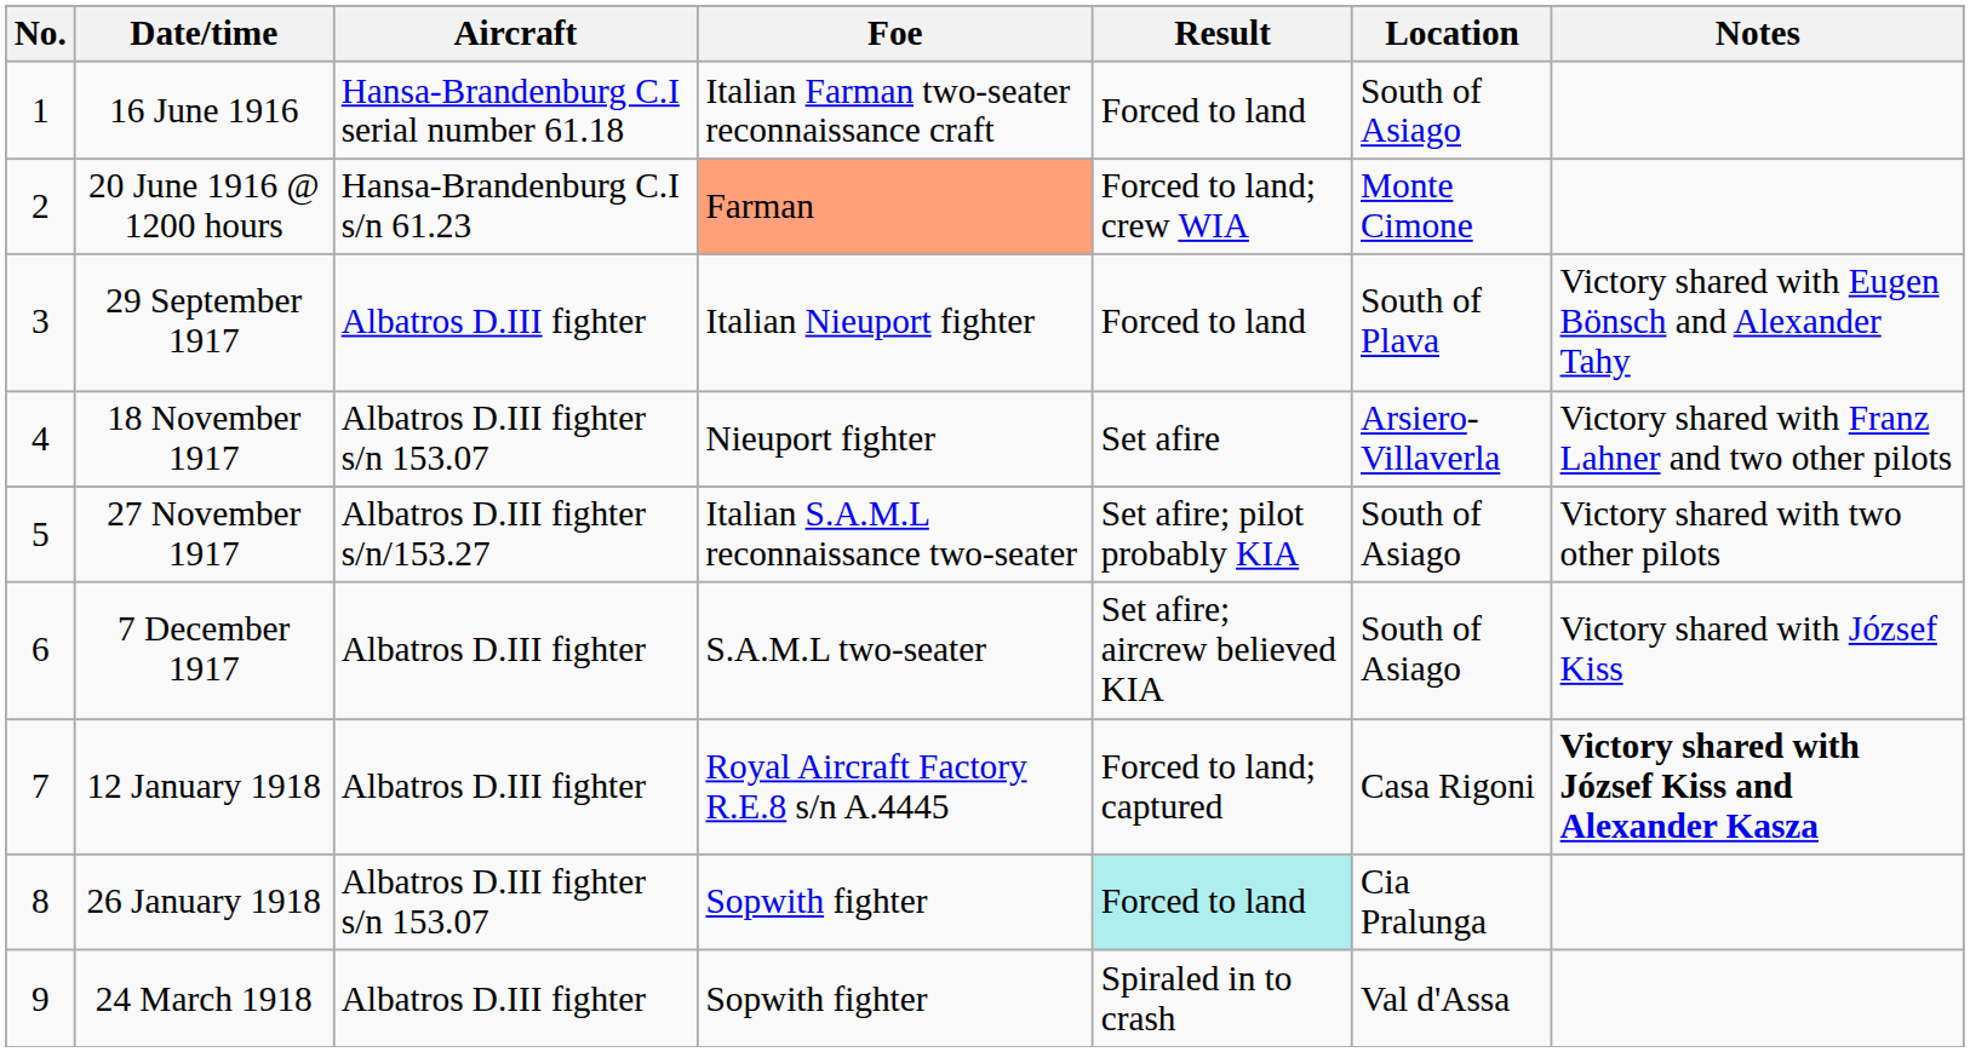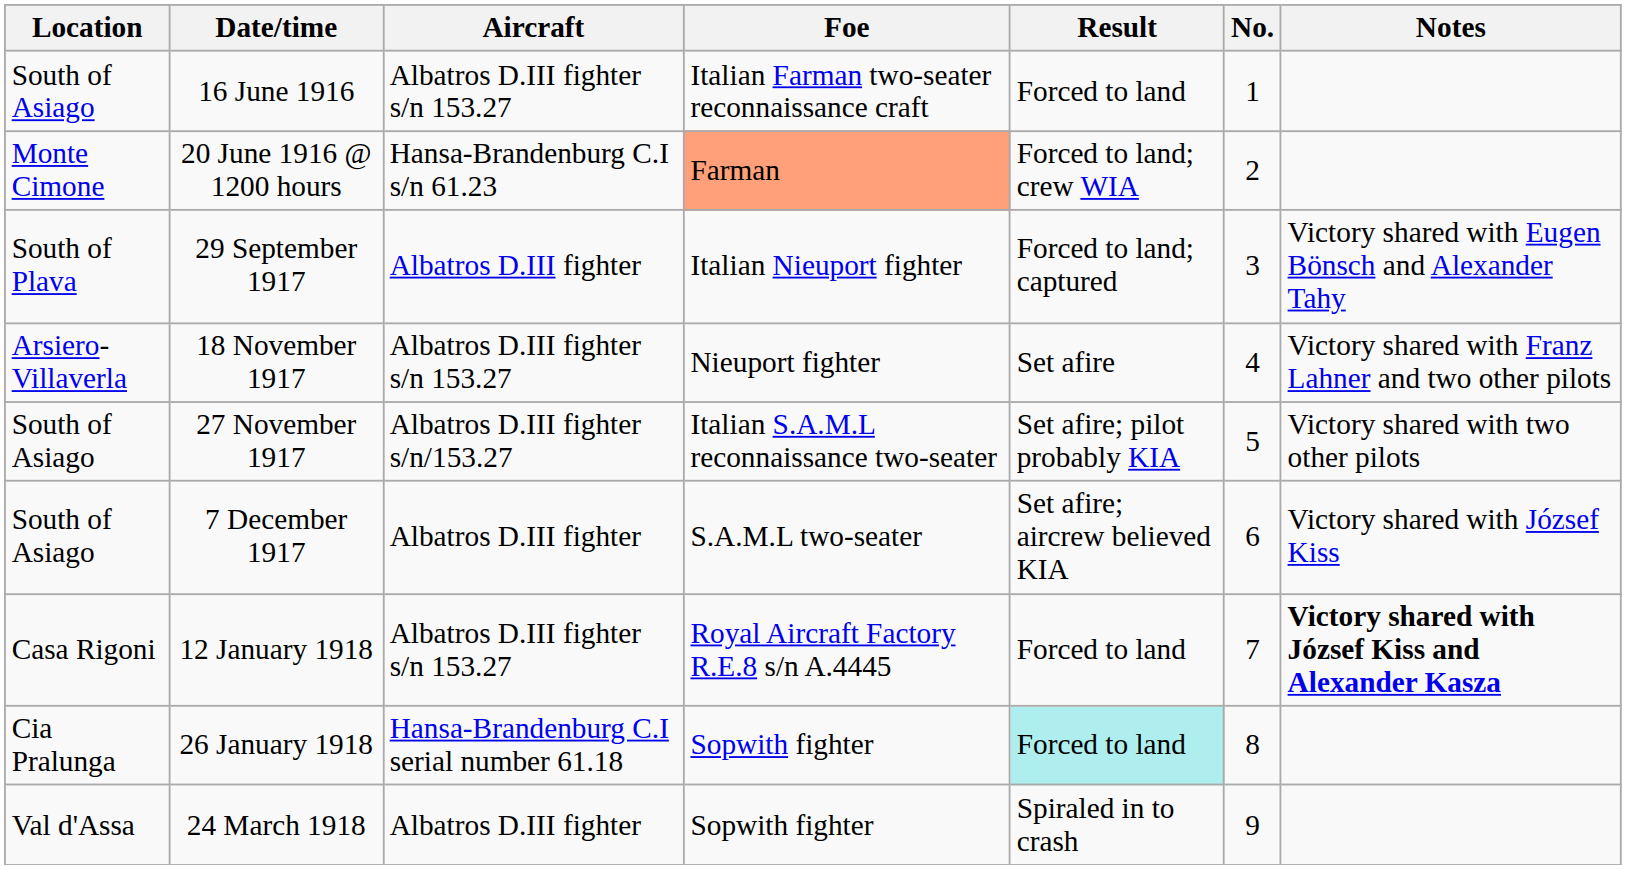 <table class="wikitable" style="margin:1em auto 1em auto;">
 <tr>
-<th>No.</th>
+<th>Location</th>
 <th>Date/time</th>
 <th>Aircraft</th>
 <th>Foe</th>
 <th>Result</th>
-<th>Location</th>
+<th>No.</th>
 <th>Notes</th>
 </tr>
 <tr>
-<td style="text-align:center;">1</td>
+<td>South of <a href='#'>Asiago</a></td>
 <td style="text-align:center;">16 June 1916</td>
-<td><a href='#'>Hansa-Brandenburg C.I</a> serial number 61.18</td>
+<td>Albatros D.III fighter s/n 153.27</td>
 <td>Italian <a href='#'>Farman</a> two-seater reconnaissance craft</td>
 <td>Forced to land</td>
-<td>South of <a href='#'>Asiago</a></td>
+<td style="text-align:center;">1</td>
 <td></td>
 </tr>
 <tr>
-<td style="text-align:center;">2</td>
+<td><a href='#'>Monte Cimone</a></td>
 <td style="text-align:center;">20 June 1916 @ 1200 hours</td>
 <td>Hansa-Brandenburg C.I s/n 61.23</td>
 <td style="background: lightsalmon;">Farman</td>
 <td>Forced to land; crew <a href='#'>WIA</a></td>
-<td><a href='#'>Monte Cimone</a></td>
+<td style="text-align:center;">2</td>
 <td></td>
 </tr>
 <tr>
-<td style="text-align:center;">3</td>
+<td>South of <a href='#'>Plava</a></td>
 <td style="text-align:center;">29 September 1917</td>
 <td><a href='#'>Albatros D.III</a> fighter</td>
 <td>Italian <a href='#'>Nieuport</a> fighter</td>
-<td>Forced to land</td>
-<td>South of <a href='#'>Plava</a></td>
+<td>Forced to land; captured</td>
+<td style="text-align:center;">3</td>
 <td>Victory shared with <a href='#'>Eugen Bönsch</a> and <a href='#'>Alexander Tahy</a></td>
 </tr>
 <tr>
-<td style="text-align:center;">4</td>
+<td><a href='#'>Arsiero</a>-<a href='#'>Villaverla</a></td>
 <td style="text-align:center;">18 November 1917</td>
-<td>Albatros D.III fighter s/n 153.07</td>
+<td>Albatros D.III fighter s/n 153.27</td>
 <td>Nieuport fighter</td>
 <td>Set afire</td>
-<td><a href='#'>Arsiero</a>-<a href='#'>Villaverla</a></td>
+<td style="text-align:center;">4</td>
 <td>Victory shared with <a href='#'>Franz Lahner</a> and two other pilots</td>
 </tr>
 <tr>
-<td style="text-align:center;">5</td>
+<td>South of Asiago</td>
 <td style="text-align:center;">27 November 1917</td>
 <td>Albatros D.III fighter s/n/153.27</td>
 <td>Italian <a href='#'>S.A.M.L</a> reconnaissance two-seater</td>
 <td>Set afire; pilot probably <a href='#'>KIA</a></td>
-<td>South of Asiago</td>
+<td style="text-align:center;">5</td>
 <td>Victory shared with two other pilots</td>
 </tr>
 <tr>
-<td style="text-align:center;">6</td>
+<td>South of Asiago</td>
 <td style="text-align:center;">7 December 1917</td>
 <td>Albatros D.III fighter</td>
 <td>S.A.M.L two-seater</td>
 <td>Set afire; aircrew believed KIA</td>
-<td>South of Asiago</td>
+<td style="text-align:center;">6</td>
 <td>Victory shared with <a href='#'>József Kiss</a></td>
 </tr>
 <tr>
+<td>Casa Rigoni</td>
+<td style="text-align:center;">12 January 1918</td>
+<td>Albatros D.III fighter s/n 153.27</td>
+<td><a href='#'>Royal Aircraft Factory R.E.8</a> s/n A.4445</td>
+<td>Forced to land</td>
 <td style="text-align:center;">7</td>
-<td style="text-align:center;">12 January 1918</td>
-<td>Albatros D.III fighter</td>
-<td><a href='#'>Royal Aircraft Factory R.E.8</a> s/n A.4445</td>
-<td>Forced to land; captured</td>
-<td>Casa Rigoni</td>
 <td><strong>Victory shared with József Kiss and <a href='#'>Alexander Kasza</a></strong></td>
 </tr>
 <tr>
-<td style="text-align:center;">8</td>
+<td>Cia Pralunga</td>
 <td style="text-align:center;">26 January 1918</td>
-<td>Albatros D.III fighter s/n 153.07</td>
+<td><a href='#'>Hansa-Brandenburg C.I</a> serial number 61.18</td>
 <td><a href='#'>Sopwith</a> fighter</td>
 <td style="background: paleturquoise;">Forced to land</td>
-<td>Cia Pralunga</td>
+<td style="text-align:center;">8</td>
 <td></td>
 </tr>
 <tr>
-<td style="text-align:center;">9</td>
+<td>Val d'Assa</td>
 <td style="text-align:center;">24 March 1918</td>
 <td>Albatros D.III fighter</td>
 <td>Sopwith fighter</td>
 <td>Spiraled in to crash</td>
-<td>Val d'Assa</td>
+<td style="text-align:center;">9</td>
 <td></td>
 </tr>
 </table>
